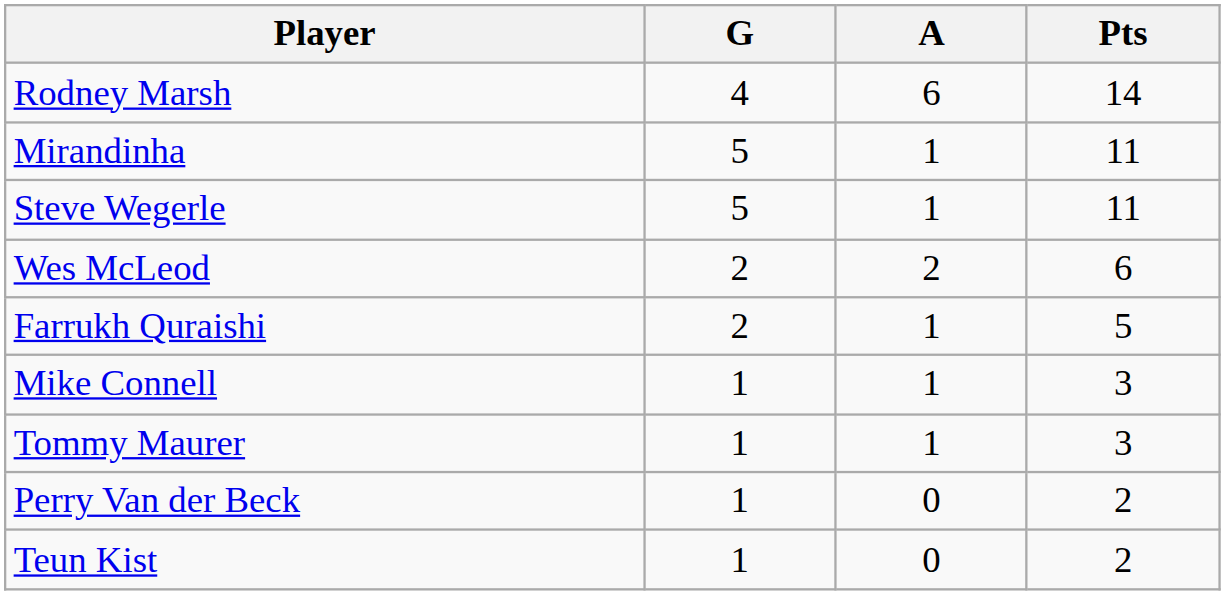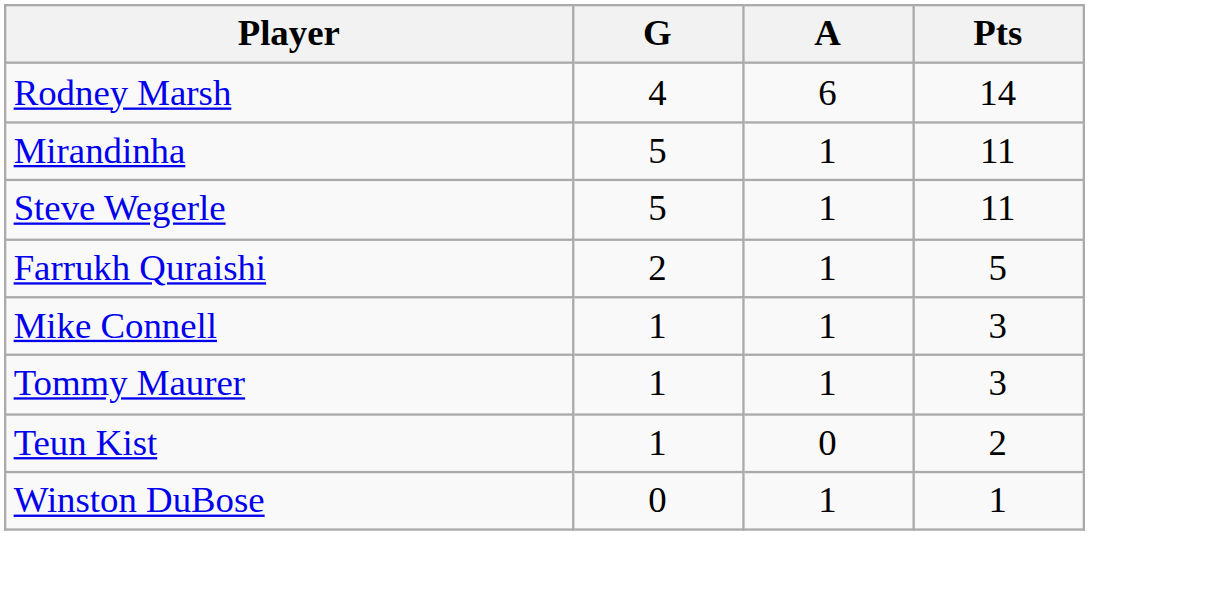 <table class="wikitable">
 <tr>
 <th style="width:25%;">Player</th>
 <th style="width:7.5%;">G</th>
 <th style="width:7.5%;">A</th>
 <th style="width:7.5%;">Pts</th>
 </tr>
 <tr align=center>
 <td align=left><a href='#'>Rodney Marsh</a></td>
 <td>4</td>
 <td>6</td>
 <td>14</td>
 </tr>
 <tr align=center>
 <td align=left><a href='#'>Mirandinha</a></td>
 <td>5</td>
 <td>1</td>
 <td>11</td>
 </tr>
 <tr align=center>
 <td align=left><a href='#'>Steve Wegerle</a></td>
 <td>5</td>
 <td>1</td>
 <td>11</td>
 </tr>
 <tr align=center>
-<td align=left><a href='#'>Wes McLeod</a></td>
-<td>2</td>
-<td>2</td>
-<td>6</td>
-</tr>
-<tr align=center>
 <td align=left><a href='#'>Farrukh Quraishi</a></td>
 <td>2</td>
 <td>1</td>
 <td>5</td>
 </tr>
 <tr align=center>
 <td align=left><a href='#'>Mike Connell</a></td>
 <td>1</td>
 <td>1</td>
 <td>3</td>
 </tr>
 <tr align=center>
 <td align=left><a href='#'>Tommy Maurer</a></td>
 <td>1</td>
 <td>1</td>
 <td>3</td>
 </tr>
 <tr align=center>
-<td align=left><a href='#'>Perry Van der Beck</a></td>
+<td align=left><a href='#'>Teun Kist</a></td>
 <td>1</td>
 <td>0</td>
 <td>2</td>
 </tr>
 <tr align=center>
-<td align=left><a href='#'>Teun Kist</a></td>
+<td align=left><a href='#'>Winston DuBose</a></td>
+<td>0</td>
 <td>1</td>
-<td>0</td>
-<td>2</td>
+<td>1</td>
 </tr>
 </table>
